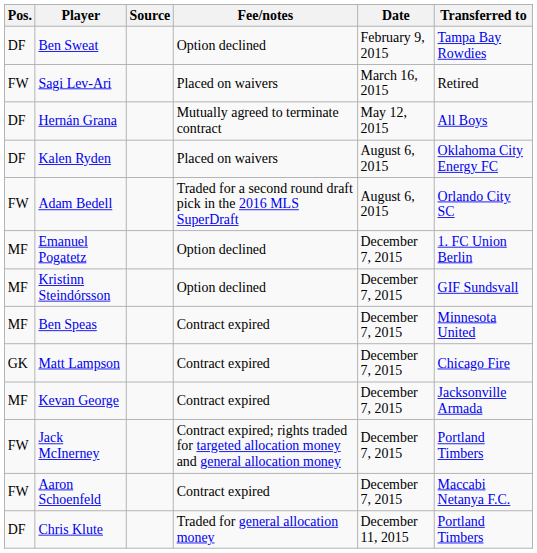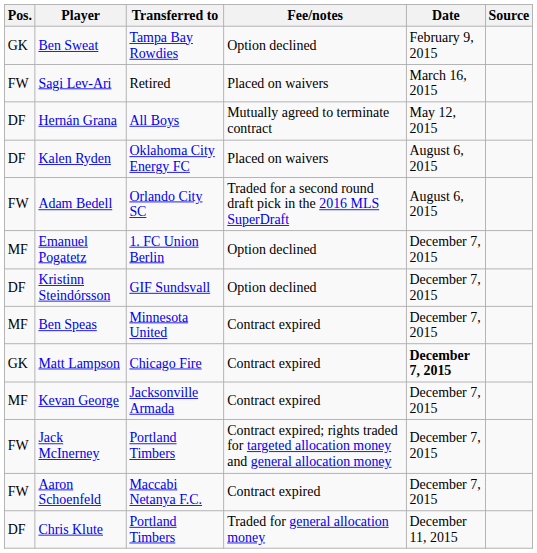 <table class="wikitable sortable" style="text-align: left">
 <tr>
 <th><strong>Pos.</strong></th>
 <th><strong>Player</strong></th>
-<th><strong>Source</strong></th>
+<th><strong>Transferred to</strong></th>
 <th><strong>Fee/notes</strong></th>
 <th><strong>Date</strong></th>
-<th><strong>Transferred to</strong></th>
+<th><strong>Source</strong></th>
 </tr>
 <tr>
-<td>DF</td>
+<td>GK</td>
 <td> <a href='#'>Ben Sweat</a></td>
-<td align=center></td>
+<td> <a href='#'>Tampa Bay Rowdies</a></td>
 <td>Option declined</td>
 <td>February 9, 2015</td>
-<td> <a href='#'>Tampa Bay Rowdies</a></td>
+<td align=center></td>
 </tr>
 <tr>
 <td>FW</td>
 <td> <a href='#'>Sagi Lev-Ari</a></td>
-<td align=center></td>
+<td>Retired</td>
 <td>Placed on waivers</td>
 <td>March 16, 2015</td>
-<td>Retired</td>
+<td align=center></td>
 </tr>
 <tr>
 <td>DF</td>
 <td> <a href='#'>Hernán Grana</a></td>
-<td align=center></td>
+<td> <a href='#'>All Boys</a></td>
 <td>Mutually agreed to terminate contract</td>
 <td>May 12, 2015</td>
-<td> <a href='#'>All Boys</a></td>
+<td align=center></td>
 </tr>
 <tr>
 <td>DF</td>
 <td> <a href='#'>Kalen Ryden</a></td>
-<td align=center></td>
+<td> <a href='#'>Oklahoma City Energy FC</a></td>
 <td>Placed on waivers</td>
 <td>August 6, 2015</td>
-<td> <a href='#'>Oklahoma City Energy FC</a></td>
+<td align=center></td>
 </tr>
 <tr>
 <td>FW</td>
 <td> <a href='#'>Adam Bedell</a></td>
-<td align=center></td>
+<td> <a href='#'>Orlando City SC</a></td>
 <td>Traded for a second round draft pick in the <a href='#'>2016 MLS SuperDraft</a></td>
 <td>August 6, 2015</td>
-<td> <a href='#'>Orlando City SC</a></td>
+<td align=center></td>
 </tr>
 <tr>
 <td>MF</td>
 <td> <a href='#'>Emanuel Pogatetz</a></td>
-<td align=center></td>
+<td> <a href='#'>1. FC Union Berlin</a></td>
 <td>Option declined</td>
 <td>December 7, 2015</td>
-<td> <a href='#'>1. FC Union Berlin</a></td>
+<td align=center></td>
 </tr>
 <tr>
-<td>MF</td>
+<td>DF</td>
 <td> <a href='#'>Kristinn Steindórsson</a></td>
-<td align=center></td>
+<td> <a href='#'>GIF Sundsvall</a></td>
 <td>Option declined</td>
 <td>December 7, 2015</td>
-<td> <a href='#'>GIF Sundsvall</a></td>
+<td align=center></td>
 </tr>
 <tr>
 <td>MF</td>
 <td> <a href='#'>Ben Speas</a></td>
-<td align=center></td>
+<td> <a href='#'>Minnesota United</a></td>
 <td>Contract expired</td>
 <td>December 7, 2015</td>
-<td> <a href='#'>Minnesota United</a></td>
+<td align=center></td>
 </tr>
 <tr>
 <td>GK</td>
 <td> <a href='#'>Matt Lampson</a></td>
+<td> <a href='#'>Chicago Fire</a></td>
+<td>Contract expired</td>
+<td><strong>December 7, 2015</strong></td>
 <td align=center></td>
-<td>Contract expired</td>
-<td>December 7, 2015</td>
-<td> <a href='#'>Chicago Fire</a></td>
 </tr>
 <tr>
 <td>MF</td>
 <td> <a href='#'>Kevan George</a></td>
-<td align=center></td>
+<td> <a href='#'>Jacksonville Armada</a></td>
 <td>Contract expired</td>
 <td>December 7, 2015</td>
-<td> <a href='#'>Jacksonville Armada</a></td>
+<td align=center></td>
 </tr>
 <tr>
 <td>FW</td>
 <td> <a href='#'>Jack McInerney</a></td>
-<td align=center></td>
+<td> <a href='#'>Portland Timbers</a></td>
 <td>Contract expired; rights traded for <a href='#'>targeted allocation money</a> and <a href='#'>general allocation money</a></td>
 <td>December 7, 2015</td>
-<td> <a href='#'>Portland Timbers</a></td>
+<td align=center></td>
 </tr>
 <tr>
 <td>FW</td>
 <td> <a href='#'>Aaron Schoenfeld</a></td>
-<td align=center></td>
+<td> <a href='#'>Maccabi Netanya F.C.</a></td>
 <td>Contract expired</td>
 <td>December 7, 2015</td>
-<td> <a href='#'>Maccabi Netanya F.C.</a></td>
+<td align=center></td>
 </tr>
 <tr>
 <td>DF</td>
 <td> <a href='#'>Chris Klute</a></td>
-<td align=center></td>
+<td> <a href='#'>Portland Timbers</a></td>
 <td>Traded for <a href='#'>general allocation money</a></td>
 <td>December 11, 2015</td>
-<td> <a href='#'>Portland Timbers</a></td>
+<td align=center></td>
 </tr>
 </table>
